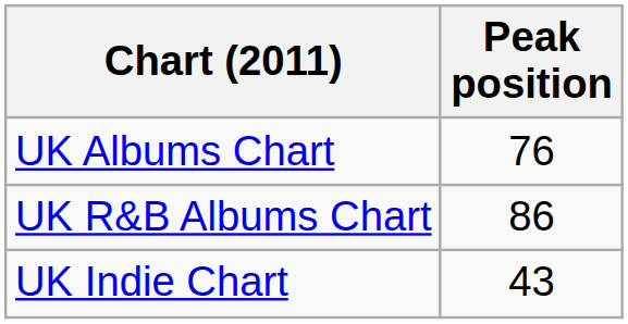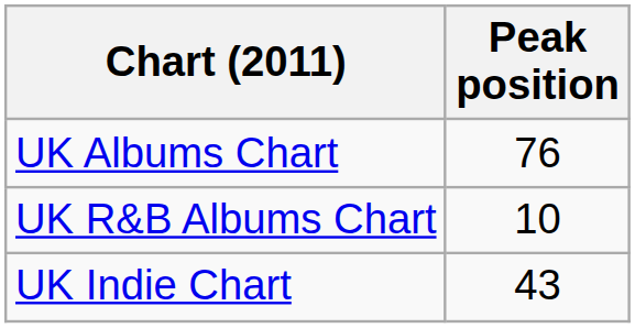 <table class="wikitable sortable">
 <tr>
 <th>Chart (2011)</th>
 <th>Peak<br>position</th>
 </tr>
 <tr>
 <td><a href='#'>UK Albums Chart</a></td>
 <td style="text-align:center;">76</td>
 </tr>
 <tr>
 <td><a href='#'>UK R&B Albums Chart</a></td>
-<td style="text-align:center;">86</td>
+<td style="text-align:center;">10</td>
 </tr>
 <tr>
 <td><a href='#'>UK Indie Chart</a></td>
 <td style="text-align:center;">43</td>
 </tr>
 </table>
